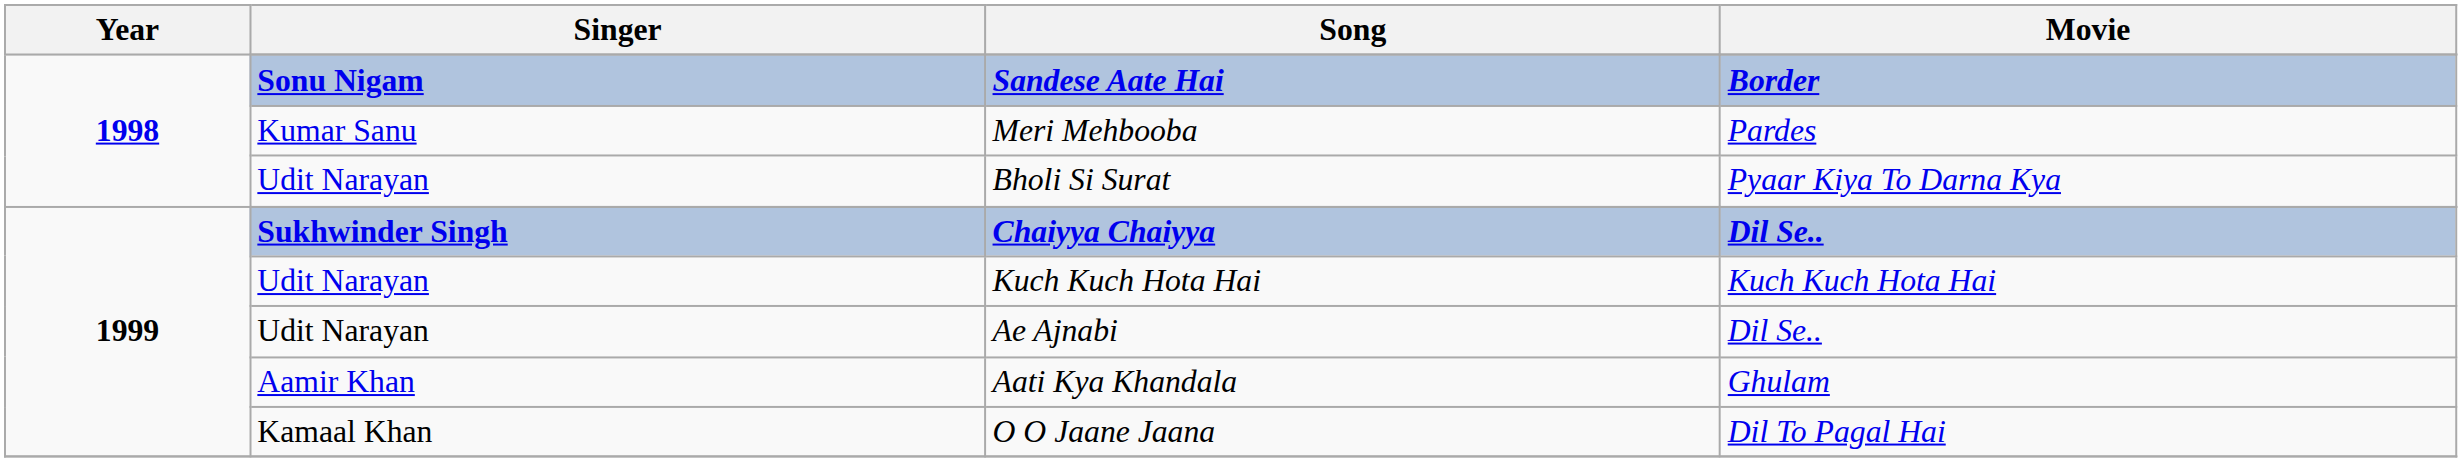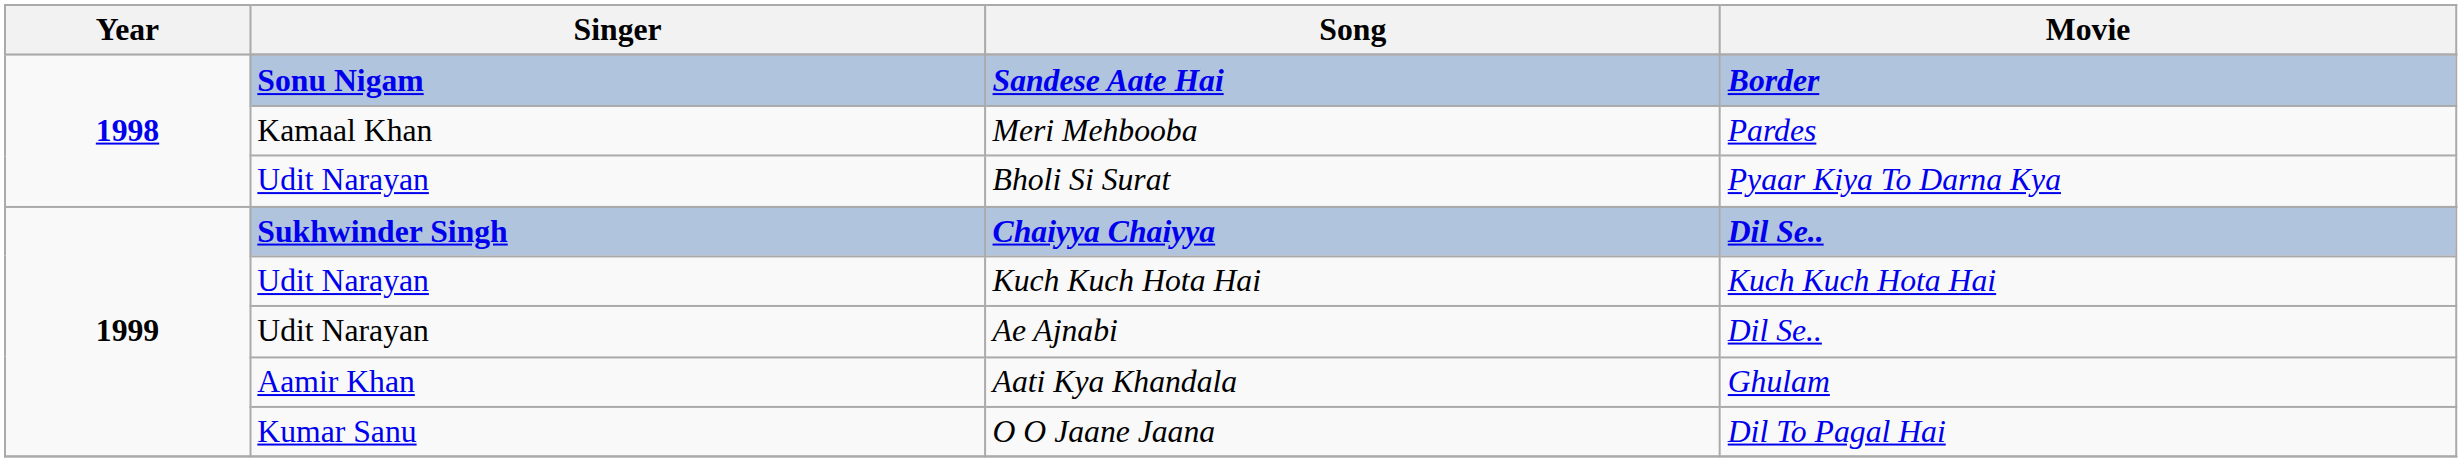 <table class="wikitable" style="width:98%;">
 <tr style="background:#bebebe;">
 <th style="width:10%;">Year</th>
 <th style="width:30%;">Singer</th>
 <th style="width:30%;">Song</th>
 <th style="width:30%;">Movie</th>
 </tr>
 <tr>
 <td rowspan="4" style="text-align:center"><strong><a href='#'>1998</a></strong></td>
 </tr>
 <tr style="background:#B0C4DE;">
 <td><strong><a href='#'>Sonu Nigam</a></strong></td>
 <td><strong><em><a href='#'>Sandese Aate Hai</a></em></strong></td>
 <td><strong><a href='#'><em>Border</em></a></strong></td>
 </tr>
 <tr>
-<td><a href='#'>Kumar Sanu</a></td>
+<td>Kamaal Khan</td>
 <td><em>Meri Mehbooba</em></td>
 <td><a href='#'><em>Pardes</em></a></td>
 </tr>
 <tr>
 <td><a href='#'>Udit Narayan</a></td>
 <td><em>Bholi Si Surat</em></td>
 <td><em><a href='#'>Pyaar Kiya To Darna Kya</a></em></td>
 </tr>
 <tr>
 <td rowspan="6" style="text-align:center"><strong>1999</strong></td>
 </tr>
 <tr style="background:#B0C4DE;">
 <td><strong><a href='#'>Sukhwinder Singh</a></strong></td>
 <td><strong><em><a href='#'>Chaiyya Chaiyya</a></em></strong></td>
 <td><strong><em><a href='#'>Dil Se..</a></em></strong></td>
 </tr>
 <tr>
 <td><a href='#'>Udit Narayan</a></td>
 <td><em>Kuch Kuch Hota Hai</em></td>
 <td><em><a href='#'>Kuch Kuch Hota Hai</a></em></td>
 </tr>
 <tr>
 <td>Udit Narayan</td>
 <td><em>Ae Ajnabi</em></td>
 <td><em><a href='#'>Dil Se..</a></em></td>
 </tr>
 <tr>
 <td><a href='#'>Aamir Khan</a></td>
 <td><em>Aati Kya Khandala</em></td>
 <td><em><a href='#'>Ghulam</a></em></td>
 </tr>
 <tr>
-<td>Kamaal Khan</td>
+<td><a href='#'>Kumar Sanu</a></td>
 <td><em>O O Jaane Jaana</em></td>
 <td><em><a href='#'>Dil To Pagal Hai</a></em></td>
 </tr>
 <tr>
 </tr>
 </table>
